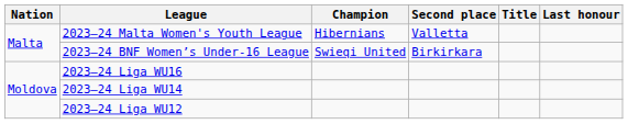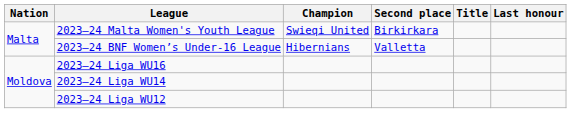 <table class=wikitable style="font-size:14px">
 <tr>
 <th>Nation</th>
 <th>League</th>
 <th>Champion</th>
 <th>Second place</th>
 <th data-sort-type="number">Title</th>
 <th>Last honour</th>
 </tr>
 <tr>
 <td align=left rowspan=2> <a href='#'>Malta</a></td>
 <td align=left><a href='#'>2023–24 Malta Women's Youth League</a></td>
-<td><a href='#'>Hibernians</a></td>
-<td><a href='#'>Valletta</a></td>
+<td><a href='#'>Swieqi United</a></td>
+<td><a href='#'>Birkirkara</a></td>
 <td></td>
 <td></td>
 </tr>
 <tr>
 <td align=left><a href='#'>2023–24 BNF Women’s Under-16 League</a></td>
-<td><a href='#'>Swieqi United</a></td>
-<td><a href='#'>Birkirkara</a></td>
+<td><a href='#'>Hibernians</a></td>
+<td><a href='#'>Valletta</a></td>
 <td></td>
 <td></td>
 </tr>
 <tr>
 <td align=left rowspan=3> <a href='#'>Moldova</a></td>
 <td align=left><a href='#'>2023–24 Liga WU16</a></td>
 <td></td>
 <td></td>
 <td></td>
 <td></td>
 </tr>
 <tr>
 <td align=left><a href='#'>2023–24 Liga WU14</a></td>
 <td></td>
 <td></td>
 <td></td>
 <td></td>
 </tr>
 <tr>
 <td align=left><a href='#'>2023–24 Liga WU12</a></td>
 <td></td>
 <td></td>
 <td></td>
 <td></td>
 </tr>
 </table>
